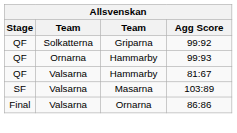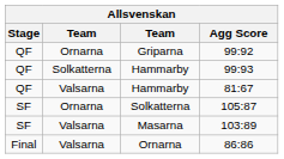 <table class="wikitable">
 <tr>
 <th colspan="4">Allsvenskan</th>
 </tr>
 <tr>
 <th width=20>Stage</th>
 <th width=100>Team</th>
 <th width=100>Team</th>
 <th width=100>Agg Score</th>
 </tr>
 <tr align=center>
 <td>QF</td>
-<td>Solkatterna</td>
+<td>Ornarna</td>
 <td>Griparna</td>
 <td>99:92</td>
 </tr>
 <tr align=center>
 <td>QF</td>
-<td>Ornarna</td>
+<td>Solkatterna</td>
 <td>Hammarby</td>
 <td>99:93</td>
 </tr>
 <tr align=center>
 <td>QF</td>
 <td>Valsarna</td>
 <td>Hammarby</td>
 <td>81:67</td>
+</tr>
+<tr align=center>
+<td>SF</td>
+<td>Ornarna</td>
+<td>Solkatterna</td>
+<td>105:87</td>
 </tr>
 <tr align=center>
 <td>SF</td>
 <td>Valsarna</td>
 <td>Masarna</td>
 <td>103:89</td>
 </tr>
 <tr align=center>
 <td>Final</td>
 <td>Valsarna</td>
 <td>Ornarna</td>
 <td>86:86</td>
 </tr>
 </table>
